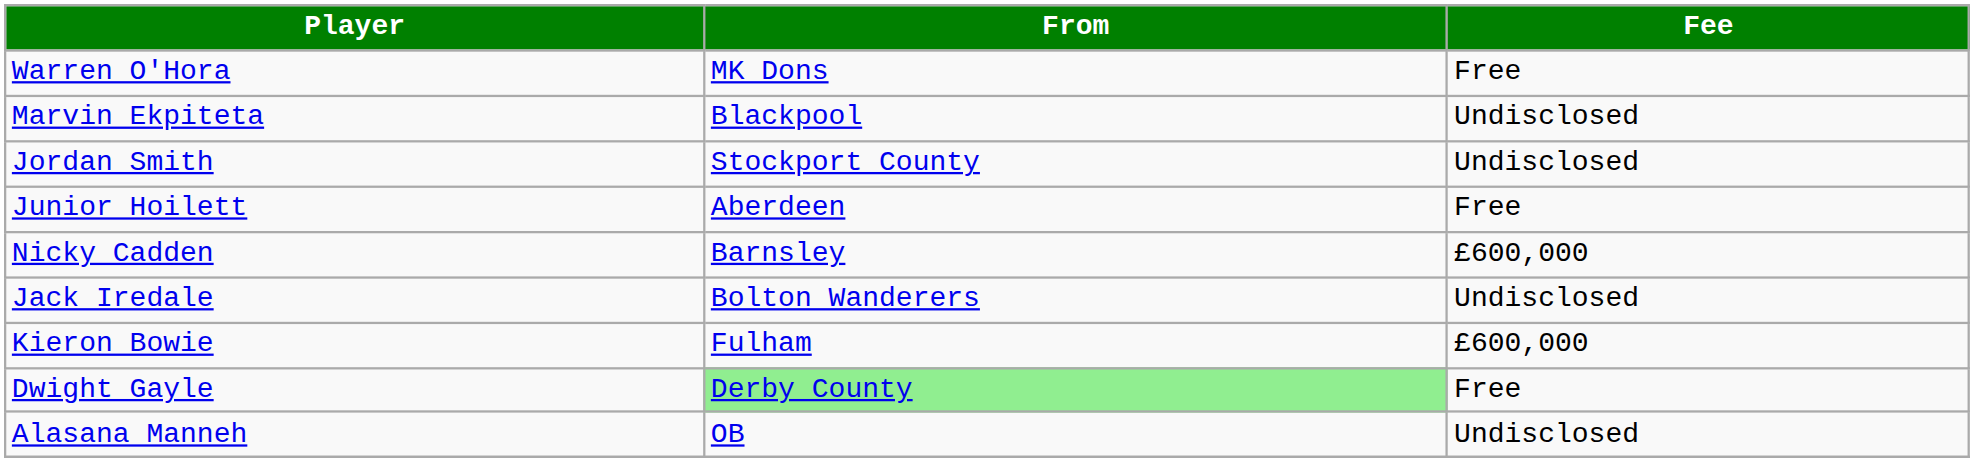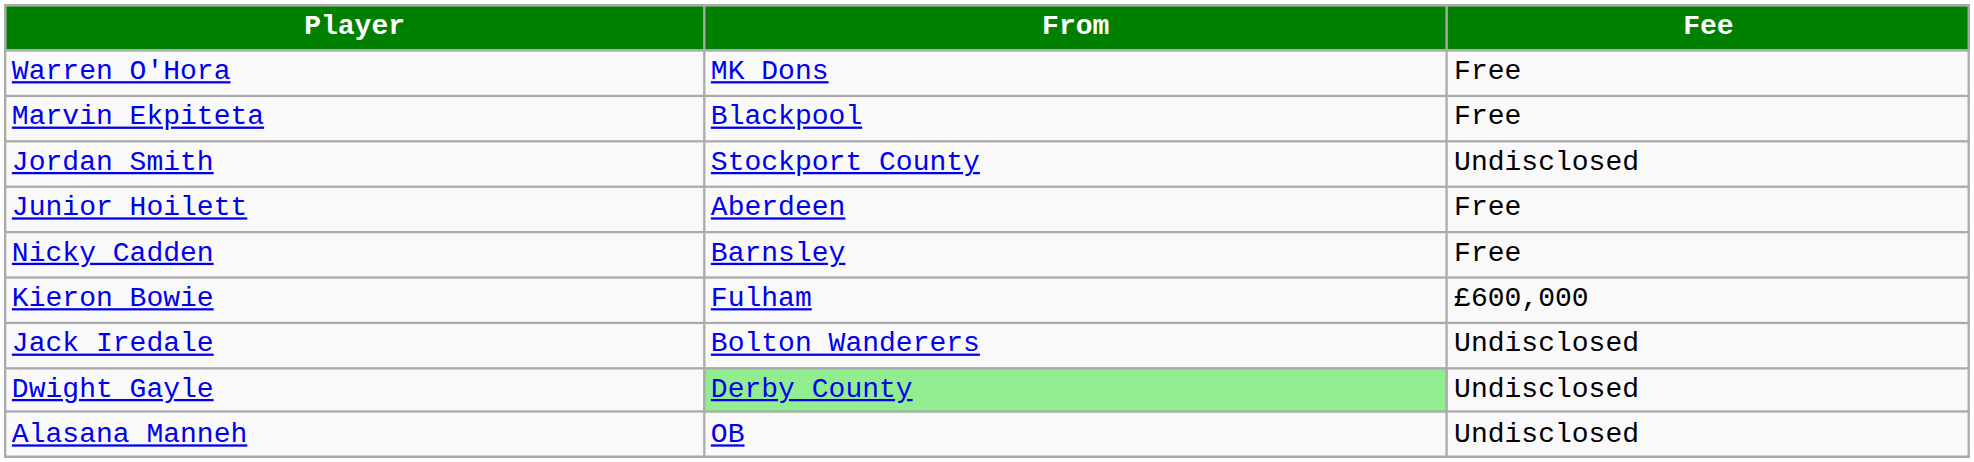 <table class="wikitable" style="text-align:left; font-size:95%;width:98%;">
 <tr>
 <th style="background:#008000; color:#FFFFFF; color:white;"><strong>Player</strong></th>
 <th style="background:#008000; color:#FFFFFF; color:white;"><strong>From</strong></th>
 <th style="background:#008000; color:#FFFFFF; color:white;"><strong>Fee</strong></th>
 </tr>
 <tr>
 <td> <a href='#'>Warren O'Hora</a></td>
 <td> <a href='#'>MK Dons</a></td>
 <td>Free</td>
 </tr>
 <tr>
 <td> <a href='#'>Marvin Ekpiteta</a></td>
 <td> <a href='#'>Blackpool</a></td>
-<td>Undisclosed</td>
+<td>Free</td>
 </tr>
 <tr>
 <td> <a href='#'>Jordan Smith</a></td>
 <td> <a href='#'>Stockport County</a></td>
 <td>Undisclosed</td>
 </tr>
 <tr>
 <td> <a href='#'>Junior Hoilett</a></td>
 <td> <a href='#'>Aberdeen</a></td>
 <td>Free</td>
 </tr>
 <tr>
 <td> <a href='#'>Nicky Cadden</a></td>
 <td> <a href='#'>Barnsley</a></td>
+<td>Free</td>
+</tr>
+<tr>
+<td> <a href='#'>Kieron Bowie</a></td>
+<td> <a href='#'>Fulham</a></td>
 <td>£600,000</td>
 </tr>
 <tr>
 <td> <a href='#'>Jack Iredale</a></td>
 <td> <a href='#'>Bolton Wanderers</a></td>
 <td>Undisclosed</td>
 </tr>
 <tr>
-<td> <a href='#'>Kieron Bowie</a></td>
-<td> <a href='#'>Fulham</a></td>
-<td>£600,000</td>
-</tr>
-<tr>
 <td> <a href='#'>Dwight Gayle</a></td>
 <td style="background: lightgreen;"> <a href='#'>Derby County</a></td>
-<td>Free</td>
+<td>Undisclosed</td>
 </tr>
 <tr>
 <td> <a href='#'>Alasana Manneh</a></td>
 <td> <a href='#'>OB</a></td>
 <td>Undisclosed</td>
 </tr>
 <tr>
 </tr>
 </table>
